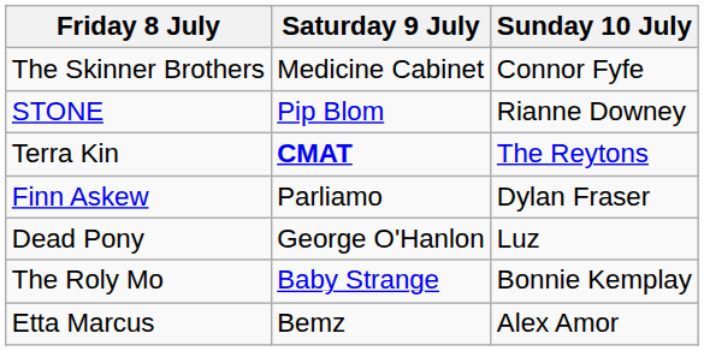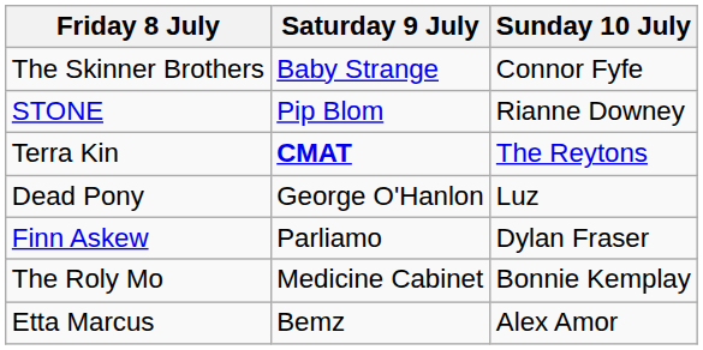 <table class="wikitable">
 <tr>
 <th>Friday 8 July</th>
 <th>Saturday 9 July</th>
 <th>Sunday 10 July</th>
 </tr>
 <tr>
 <td>The Skinner Brothers</td>
-<td>Medicine Cabinet</td>
+<td><a href='#'>Baby Strange</a></td>
 <td>Connor Fyfe</td>
 </tr>
 <tr>
 <td><a href='#'>STONE</a></td>
 <td><a href='#'>Pip Blom</a></td>
 <td>Rianne Downey</td>
 </tr>
 <tr>
 <td>Terra Kin</td>
 <td><strong><a href='#'>CMAT</a></strong></td>
 <td><a href='#'>The Reytons</a></td>
 </tr>
 <tr>
+<td>Dead Pony</td>
+<td>George O'Hanlon</td>
+<td>Luz</td>
+</tr>
+<tr>
 <td><a href='#'>Finn Askew</a></td>
 <td>Parliamo</td>
 <td>Dylan Fraser</td>
 </tr>
 <tr>
-<td>Dead Pony</td>
-<td>George O'Hanlon</td>
-<td>Luz</td>
-</tr>
-<tr>
 <td>The Roly Mo</td>
-<td><a href='#'>Baby Strange</a></td>
+<td>Medicine Cabinet</td>
 <td>Bonnie Kemplay</td>
 </tr>
 <tr>
 <td>Etta Marcus</td>
 <td>Bemz</td>
 <td>Alex Amor</td>
 </tr>
 </table>
